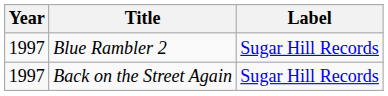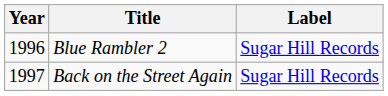 <table class="wikitable">
 <tr>
 <th>Year</th>
 <th>Title</th>
 <th>Label</th>
 </tr>
 <tr>
-<td style="text-align:center;">1997</td>
+<td style="text-align:center;">1996</td>
 <td align="left"><em>Blue Rambler 2</em></td>
 <td align="left"><a href='#'>Sugar Hill Records</a></td>
 </tr>
 <tr>
 <td style="text-align:center;">1997</td>
 <td align="left"><em>Back on the Street Again</em></td>
 <td align="left"><a href='#'>Sugar Hill Records</a></td>
 </tr>
 </table>
